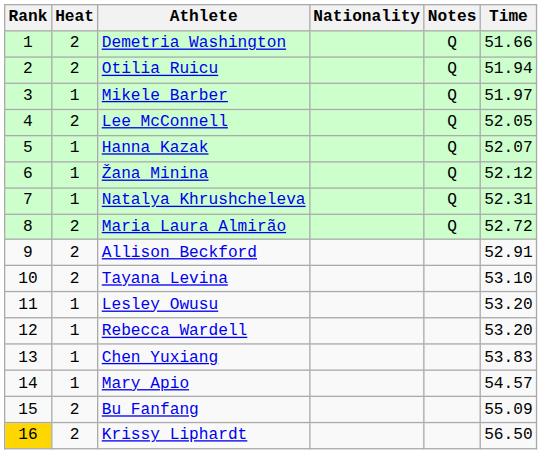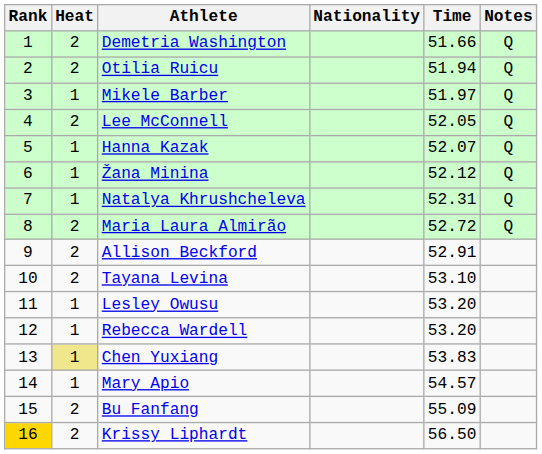 <table class="wikitable sortable" style="text-align:center;font-size:95%">
 <tr>
 <th>Rank</th>
 <th>Heat</th>
 <th>Athlete</th>
 <th>Nationality</th>
+<th>Time</th>
 <th>Notes</th>
-<th>Time</th>
 </tr>
 <tr bgcolor=ccffcc>
 <td>1</td>
 <td>2</td>
 <td align="left"><a href='#'>Demetria Washington</a></td>
 <td align=left></td>
+<td>51.66</td>
 <td>Q</td>
-<td>51.66</td>
 </tr>
 <tr bgcolor=ccffcc>
 <td>2</td>
 <td>2</td>
 <td align="left"><a href='#'>Otilia Ruicu</a></td>
 <td align=left></td>
+<td>51.94</td>
 <td>Q</td>
-<td>51.94</td>
 </tr>
 <tr bgcolor=ccffcc>
 <td>3</td>
 <td>1</td>
 <td align="left"><a href='#'>Mikele Barber</a></td>
 <td align=left></td>
+<td>51.97</td>
 <td>Q</td>
-<td>51.97</td>
 </tr>
 <tr bgcolor=ccffcc>
 <td>4</td>
 <td>2</td>
 <td align="left"><a href='#'>Lee McConnell</a></td>
 <td align=left></td>
+<td>52.05</td>
 <td>Q</td>
-<td>52.05</td>
 </tr>
 <tr bgcolor=ccffcc>
 <td>5</td>
 <td>1</td>
 <td align="left"><a href='#'>Hanna Kazak</a></td>
 <td align=left></td>
+<td>52.07</td>
 <td>Q</td>
-<td>52.07</td>
 </tr>
 <tr bgcolor=ccffcc>
 <td>6</td>
 <td>1</td>
 <td align="left"><a href='#'>Žana Minina</a></td>
 <td align=left></td>
+<td>52.12</td>
 <td>Q</td>
-<td>52.12</td>
 </tr>
 <tr bgcolor=ccffcc>
 <td>7</td>
 <td>1</td>
 <td align="left"><a href='#'>Natalya Khrushcheleva</a></td>
 <td align=left></td>
+<td>52.31</td>
 <td>Q</td>
-<td>52.31</td>
 </tr>
 <tr bgcolor=ccffcc>
 <td>8</td>
 <td>2</td>
 <td align="left"><a href='#'>Maria Laura Almirão</a></td>
 <td align=left></td>
+<td>52.72</td>
 <td>Q</td>
-<td>52.72</td>
 </tr>
 <tr>
 <td>9</td>
 <td>2</td>
 <td align="left"><a href='#'>Allison Beckford</a></td>
 <td align=left></td>
+<td>52.91</td>
 <td></td>
-<td>52.91</td>
 </tr>
 <tr>
 <td>10</td>
 <td>2</td>
 <td align="left"><a href='#'>Tayana Levina</a></td>
 <td align=left></td>
+<td>53.10</td>
 <td></td>
-<td>53.10</td>
 </tr>
 <tr>
 <td>11</td>
 <td>1</td>
 <td align="left"><a href='#'>Lesley Owusu</a></td>
 <td align=left></td>
+<td>53.20</td>
 <td></td>
-<td>53.20</td>
 </tr>
 <tr>
 <td>12</td>
 <td>1</td>
 <td align="left"><a href='#'>Rebecca Wardell</a></td>
 <td align=left></td>
+<td>53.20</td>
 <td></td>
-<td>53.20</td>
 </tr>
 <tr>
 <td>13</td>
-<td>1</td>
+<td style="background: khaki;">1</td>
 <td align="left"><a href='#'>Chen Yuxiang</a></td>
 <td align=left></td>
+<td>53.83</td>
 <td></td>
-<td>53.83</td>
 </tr>
 <tr>
 <td>14</td>
 <td>1</td>
 <td align="left"><a href='#'>Mary Apio</a></td>
 <td align=left></td>
+<td>54.57</td>
 <td></td>
-<td>54.57</td>
 </tr>
 <tr>
 <td>15</td>
 <td>2</td>
 <td align="left"><a href='#'>Bu Fanfang</a></td>
 <td align=left></td>
+<td>55.09</td>
 <td></td>
-<td>55.09</td>
 </tr>
 <tr>
 <td style="background: gold;">16</td>
 <td>2</td>
 <td align="left"><a href='#'>Krissy Liphardt</a></td>
 <td align=left></td>
+<td>56.50</td>
 <td></td>
-<td>56.50</td>
 </tr>
 </table>
